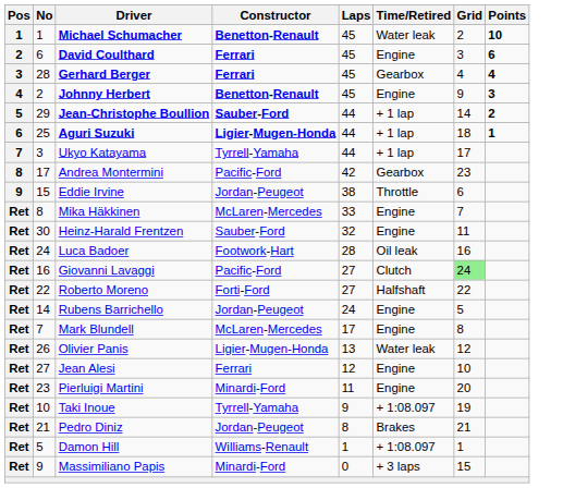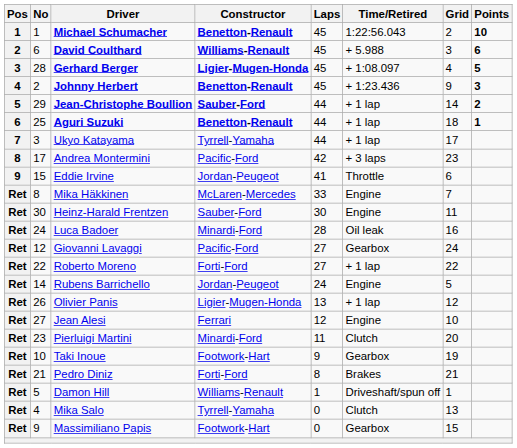 <table class="wikitable" style="font-size: 95%;">
 <tr>
 <th>Pos</th>
 <th>No</th>
 <th>Driver</th>
 <th>Constructor</th>
 <th>Laps</th>
 <th>Time/Retired</th>
 <th>Grid</th>
 <th>Points</th>
 </tr>
 <tr>
 <th>1</th>
 <td>1</td>
 <td> <strong><a href='#'>Michael Schumacher</a></strong></td>
 <td><strong><a href='#'>Benetton</a>-<a href='#'>Renault</a></strong></td>
 <td>45</td>
-<td>Water leak</td>
+<td>1:22:56.043</td>
 <td>2</td>
 <td><strong>10</strong></td>
 </tr>
 <tr>
 <th>2</th>
 <td>6</td>
 <td> <strong><a href='#'>David Coulthard</a></strong></td>
-<td><strong><a href='#'>Ferrari</a></strong></td>
+<td><strong><a href='#'>Williams</a>-<a href='#'>Renault</a></strong></td>
 <td>45</td>
-<td>Engine</td>
+<td>+ 5.988</td>
 <td>3</td>
 <td><strong>6</strong></td>
 </tr>
 <tr>
 <th>3</th>
 <td>28</td>
 <td> <strong><a href='#'>Gerhard Berger</a></strong></td>
-<td><strong><a href='#'>Ferrari</a></strong></td>
+<td><strong><a href='#'>Ligier</a>-<a href='#'>Mugen-Honda</a></strong></td>
 <td>45</td>
-<td>Gearbox</td>
+<td>+ 1:08.097</td>
 <td>4</td>
-<td><strong>4</strong></td>
+<td><strong>5</strong></td>
 </tr>
 <tr>
 <th>4</th>
 <td>2</td>
 <td> <strong><a href='#'>Johnny Herbert</a></strong></td>
 <td><strong><a href='#'>Benetton</a>-<a href='#'>Renault</a></strong></td>
 <td>45</td>
-<td>Engine</td>
+<td>+ 1:23.436</td>
 <td>9</td>
 <td><strong>3</strong></td>
 </tr>
 <tr>
 <th>5</th>
 <td>29</td>
 <td> <strong><a href='#'>Jean-Christophe Boullion</a></strong></td>
 <td><strong><a href='#'>Sauber</a>-<a href='#'>Ford</a></strong></td>
 <td>44</td>
 <td>+ 1 lap</td>
 <td>14</td>
 <td><strong>2</strong></td>
 </tr>
 <tr>
 <th>6</th>
 <td>25</td>
 <td> <strong><a href='#'>Aguri Suzuki</a></strong></td>
-<td><strong><a href='#'>Ligier</a>-<a href='#'>Mugen-Honda</a></strong></td>
+<td><strong><a href='#'>Benetton</a>-<a href='#'>Renault</a></strong></td>
 <td>44</td>
 <td>+ 1 lap</td>
 <td>18</td>
 <td><strong>1</strong></td>
 </tr>
 <tr>
 <th>7</th>
 <td>3</td>
 <td> <a href='#'>Ukyo Katayama</a></td>
 <td><a href='#'>Tyrrell</a>-<a href='#'>Yamaha</a></td>
 <td>44</td>
 <td>+ 1 lap</td>
 <td>17</td>
 <td> </td>
 </tr>
 <tr>
 <th>8</th>
 <td>17</td>
 <td> <a href='#'>Andrea Montermini</a></td>
 <td><a href='#'>Pacific</a>-<a href='#'>Ford</a></td>
 <td>42</td>
-<td>Gearbox</td>
+<td>+ 3 laps</td>
 <td>23</td>
 <td> </td>
 </tr>
 <tr>
 <th>9</th>
 <td>15</td>
 <td> <a href='#'>Eddie Irvine</a></td>
 <td><a href='#'>Jordan</a>-<a href='#'>Peugeot</a></td>
-<td>38</td>
+<td>41</td>
 <td>Throttle</td>
 <td>6</td>
 <td> </td>
 </tr>
 <tr>
 <th>Ret</th>
 <td>8</td>
 <td> <a href='#'>Mika Häkkinen</a></td>
 <td><a href='#'>McLaren</a>-<a href='#'>Mercedes</a></td>
 <td>33</td>
 <td>Engine</td>
 <td>7</td>
 <td> </td>
 </tr>
 <tr>
 <th>Ret</th>
 <td>30</td>
 <td> <a href='#'>Heinz-Harald Frentzen</a></td>
 <td><a href='#'>Sauber</a>-<a href='#'>Ford</a></td>
-<td>32</td>
+<td>30</td>
 <td>Engine</td>
 <td>11</td>
 <td> </td>
 </tr>
 <tr>
 <th>Ret</th>
 <td>24</td>
 <td> <a href='#'>Luca Badoer</a></td>
-<td><a href='#'>Footwork</a>-<a href='#'>Hart</a></td>
+<td><a href='#'>Minardi</a>-<a href='#'>Ford</a></td>
 <td>28</td>
 <td>Oil leak</td>
 <td>16</td>
 <td> </td>
 </tr>
 <tr>
 <th>Ret</th>
-<td>16</td>
+<td>12</td>
 <td> <a href='#'>Giovanni Lavaggi</a></td>
 <td><a href='#'>Pacific</a>-<a href='#'>Ford</a></td>
 <td>27</td>
-<td>Clutch</td>
-<td style="background: lightgreen;">24</td>
+<td>Gearbox</td>
+<td>24</td>
 <td> </td>
 </tr>
 <tr>
 <th>Ret</th>
 <td>22</td>
 <td> <a href='#'>Roberto Moreno</a></td>
 <td><a href='#'>Forti</a>-<a href='#'>Ford</a></td>
 <td>27</td>
-<td>Halfshaft</td>
+<td>+ 1 lap</td>
 <td>22</td>
 <td> </td>
 </tr>
 <tr>
 <th>Ret</th>
 <td>14</td>
 <td> <a href='#'>Rubens Barrichello</a></td>
 <td><a href='#'>Jordan</a>-<a href='#'>Peugeot</a></td>
 <td>24</td>
 <td>Engine</td>
 <td>5</td>
 <td> </td>
 </tr>
 <tr>
 <th>Ret</th>
-<td>7</td>
-<td> <a href='#'>Mark Blundell</a></td>
-<td><a href='#'>McLaren</a>-<a href='#'>Mercedes</a></td>
-<td>17</td>
-<td>Engine</td>
-<td>8</td>
-<td> </td>
-</tr>
-<tr>
-<th>Ret</th>
 <td>26</td>
 <td> <a href='#'>Olivier Panis</a></td>
 <td><a href='#'>Ligier</a>-<a href='#'>Mugen-Honda</a></td>
 <td>13</td>
-<td>Water leak</td>
+<td>+ 1 lap</td>
 <td>12</td>
 <td> </td>
 </tr>
 <tr>
 <th>Ret</th>
 <td>27</td>
 <td> <a href='#'>Jean Alesi</a></td>
 <td><a href='#'>Ferrari</a></td>
 <td>12</td>
 <td>Engine</td>
 <td>10</td>
 <td> </td>
 </tr>
 <tr>
 <th>Ret</th>
 <td>23</td>
 <td> <a href='#'>Pierluigi Martini</a></td>
 <td><a href='#'>Minardi</a>-<a href='#'>Ford</a></td>
 <td>11</td>
-<td>Engine</td>
+<td>Clutch</td>
 <td>20</td>
 <td> </td>
 </tr>
 <tr>
 <th>Ret</th>
 <td>10</td>
 <td> <a href='#'>Taki Inoue</a></td>
-<td><a href='#'>Tyrrell</a>-<a href='#'>Yamaha</a></td>
+<td><a href='#'>Footwork</a>-<a href='#'>Hart</a></td>
 <td>9</td>
-<td>+ 1:08.097</td>
+<td>Gearbox</td>
 <td>19</td>
 <td> </td>
 </tr>
 <tr>
 <th>Ret</th>
 <td>21</td>
 <td> <a href='#'>Pedro Diniz</a></td>
-<td><a href='#'>Jordan</a>-<a href='#'>Peugeot</a></td>
+<td><a href='#'>Forti</a>-<a href='#'>Ford</a></td>
 <td>8</td>
 <td>Brakes</td>
 <td>21</td>
 <td> </td>
 </tr>
 <tr>
 <th>Ret</th>
 <td>5</td>
 <td> <a href='#'>Damon Hill</a></td>
 <td><a href='#'>Williams</a>-<a href='#'>Renault</a></td>
 <td>1</td>
-<td>+ 1:08.097</td>
+<td>Driveshaft/spun off</td>
 <td>1</td>
+<td> </td>
+</tr>
+<tr>
+<th>Ret</th>
+<td>4</td>
+<td> <a href='#'>Mika Salo</a></td>
+<td><a href='#'>Tyrrell</a>-<a href='#'>Yamaha</a></td>
+<td>0</td>
+<td>Clutch</td>
+<td>13</td>
 <td> </td>
 </tr>
 <tr>
 <th>Ret</th>
 <td>9</td>
 <td> <a href='#'>Massimiliano Papis</a></td>
-<td><a href='#'>Minardi</a>-<a href='#'>Ford</a></td>
+<td><a href='#'>Footwork</a>-<a href='#'>Hart</a></td>
 <td>0</td>
-<td>+ 3 laps</td>
+<td>Gearbox</td>
 <td>15</td>
 <td> </td>
 </tr>
 <tr>
 <th colspan="8"></th>
 </tr>
 </table>
